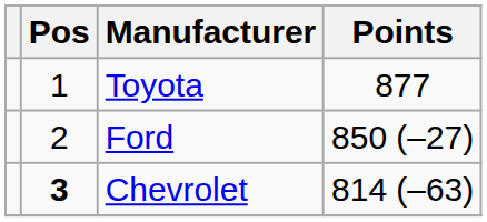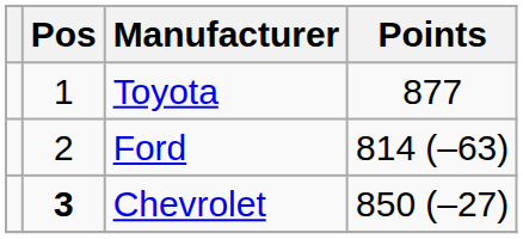 <table class="wikitable" style="font-size: 95%">
 <tr>
 <th></th>
 <th>Pos</th>
 <th>Manufacturer</th>
 <th>Points</th>
 </tr>
 <tr>
 <td align="left"></td>
 <td style="text-align:center;">1</td>
 <td><a href='#'>Toyota</a></td>
 <td style="text-align:center;">877</td>
 </tr>
 <tr>
 <td align="left"></td>
 <td style="text-align:center;">2</td>
 <td><a href='#'>Ford</a></td>
-<td style="text-align:center;">850 (–27)</td>
+<td style="text-align:center;">814 (–63)</td>
 </tr>
 <tr>
 <td align="left"></td>
 <td style="text-align:center;"><strong>3</strong></td>
 <td><a href='#'>Chevrolet</a></td>
-<td style="text-align:center;">814 (–63)</td>
+<td style="text-align:center;">850 (–27)</td>
 </tr>
 <tr class="sortbottom">
 </tr>
 </table>
